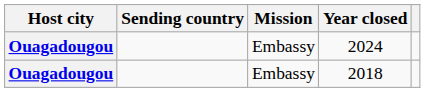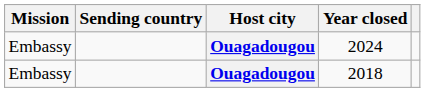 <table class="wikitable plainrowheaders">
 <tr>
+<th scope="col">Mission</th>
+<th scope="col">Sending country</th>
 <th scope="col">Host city</th>
-<th scope="col">Sending country</th>
-<th scope="col">Mission</th>
 <th scope="col">Year closed</th>
 <th scope="col"></th>
 </tr>
 <tr>
+<td style="text-align:center;">Embassy</td>
+<td></td>
 <th><a href='#'>Ouagadougou</a></th>
-<td></td>
-<td style="text-align:center;">Embassy</td>
 <td style="text-align:center;">2024</td>
 <td style="text-align:center;"></td>
 </tr>
 <tr>
+<td style="text-align:center;">Embassy</td>
+<td></td>
 <th><a href='#'>Ouagadougou</a></th>
-<td></td>
-<td style="text-align:center;">Embassy</td>
 <td style="text-align:center;">2018</td>
 <td style="text-align:center;"></td>
 </tr>
 </table>
